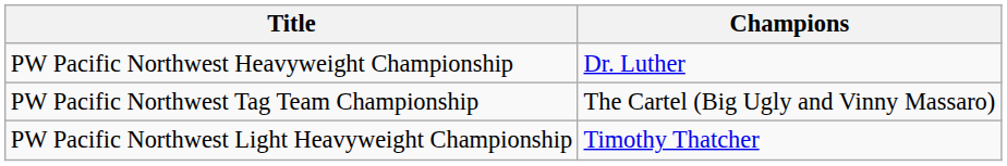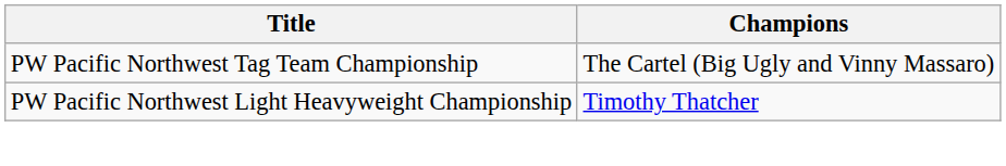 <table class="wikitable">
 <tr>
 <th>Title</th>
 <th>Champions</th>
-</tr>
-<tr>
-<td>PW Pacific Northwest Heavyweight Championship</td>
-<td><a href='#'>Dr. Luther</a></td>
 </tr>
 <tr>
 <td>PW Pacific Northwest Tag Team Championship</td>
 <td>The Cartel (Big Ugly and Vinny Massaro)</td>
 </tr>
 <tr>
 <td>PW Pacific Northwest Light Heavyweight Championship</td>
 <td><a href='#'>Timothy Thatcher</a></td>
 </tr>
 </table>
